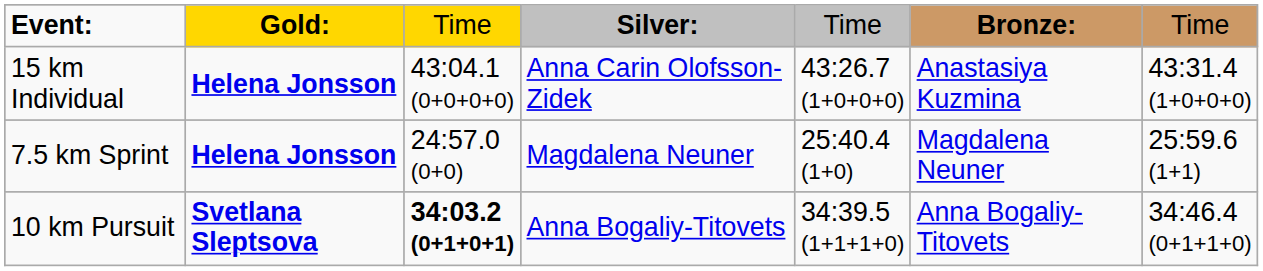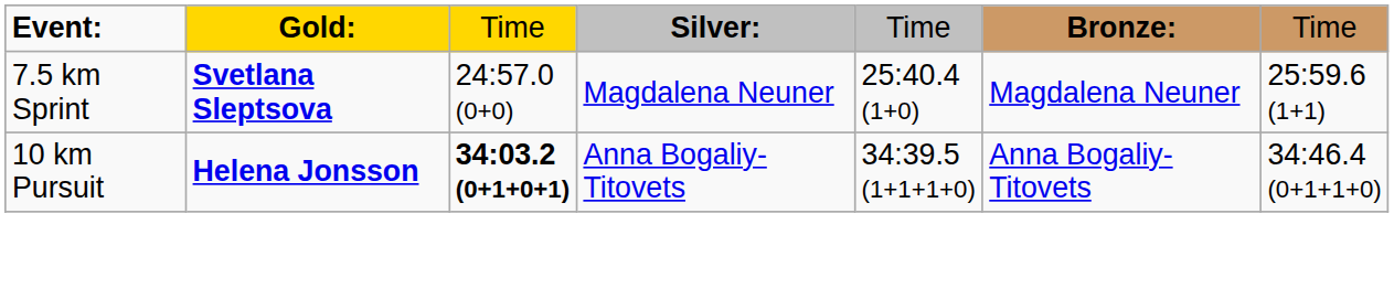 <table class="wikitable" width=85%>
 <tr>
 <td><strong>Event:</strong></td>
 <td style="text-align:center;background-color:gold;"><strong>Gold:</strong></td>
 <td style="text-align:center;background-color:gold;">Time</td>
 <td style="text-align:center;background-color:silver;"><strong>Silver:</strong></td>
 <td style="text-align:center;background-color:silver;">Time</td>
 <td style="text-align:center;background-color:#CC9966;"><strong>Bronze:</strong></td>
 <td style="text-align:center;background-color:#CC9966;">Time</td>
 </tr>
 <tr>
-<td>15 km Individual<br></td>
-<td><strong><a href='#'>Helena Jonsson</a></strong><br><small></small></td>
-<td>43:04.1<br><small>(0+0+0+0)</small></td>
-<td><a href='#'>Anna Carin Olofsson-Zidek</a><br><small></small></td>
-<td>43:26.7 <br><small>(1+0+0+0)</small></td>
-<td><a href='#'>Anastasiya Kuzmina</a><br><small></small></td>
-<td>43:31.4<br><small>(1+0+0+0)</small></td>
-</tr>
-<tr>
 <td>7.5 km Sprint<br></td>
-<td><strong><a href='#'>Helena Jonsson</a></strong><br><small></small></td>
+<td><strong><a href='#'>Svetlana Sleptsova</a></strong><br><small></small></td>
 <td>24:57.0<br><small>(0+0)</small></td>
 <td><a href='#'>Magdalena Neuner</a><br><small></small></td>
 <td>25:40.4	  <br><small>(1+0)</small></td>
 <td><a href='#'>Magdalena Neuner</a><br><small></small></td>
 <td>25:59.6<br><small>(1+1)</small></td>
 </tr>
 <tr>
 <td>10 km Pursuit<br></td>
-<td><strong><a href='#'>Svetlana Sleptsova</a></strong><br><small></small></td>
+<td><strong><a href='#'>Helena Jonsson</a></strong><br><small></small></td>
 <td><strong>34:03.2<br><small>(0+1+0+1)</small></strong></td>
 <td><a href='#'>Anna Bogaliy-Titovets</a><br><small></small></td>
 <td>34:39.5<br><small>(1+1+1+0)</small></td>
 <td><a href='#'>Anna Bogaliy-Titovets</a><br><small></small></td>
 <td>34:46.4<br><small>(0+1+1+0)</small></td>
 </tr>
 </table>
